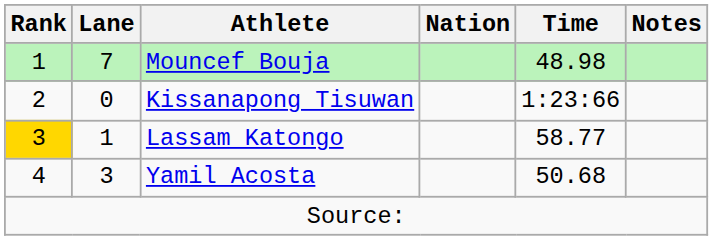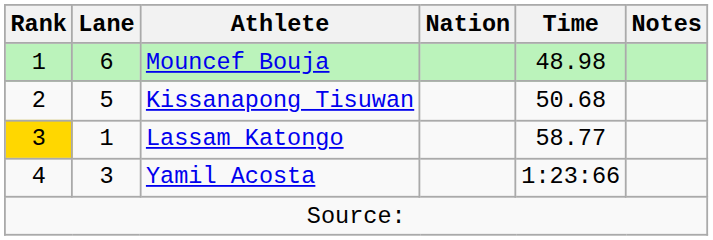 <table class="wikitable sortable" style="text-align:center;">
 <tr>
 <th scope="col">Rank</th>
 <th scope="col">Lane</th>
 <th scope="col">Athlete</th>
 <th scope="col">Nation</th>
 <th scope="col">Time</th>
 <th scope="col">Notes</th>
 </tr>
 <tr bgcolor="#bbf3bb">
 <td>1</td>
-<td>7</td>
+<td>6</td>
 <td align=left><a href='#'>Mouncef Bouja</a></td>
 <td align=left></td>
 <td>48.98</td>
 <td></td>
 </tr>
 <tr>
 <td>2</td>
-<td>0</td>
+<td>5</td>
 <td align=left><a href='#'>Kissanapong Tisuwan</a></td>
 <td align=left></td>
-<td>1:23:66</td>
+<td>50.68</td>
 <td></td>
 </tr>
 <tr>
 <td style="background: gold;">3</td>
 <td>1</td>
 <td align=left><a href='#'>Lassam Katongo</a></td>
 <td align=left></td>
 <td>58.77</td>
 <td></td>
 </tr>
 <tr>
 <td>4</td>
 <td>3</td>
 <td align=left><a href='#'>Yamil Acosta</a></td>
 <td align=left></td>
-<td>50.68</td>
+<td>1:23:66</td>
 <td></td>
 </tr>
 <tr class="sortbottom">
 <td colspan=6>Source:</td>
 </tr>
 </table>
